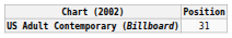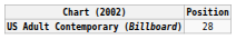 <table class="wikitable plainrowheaders" style="text-align:center">
 <tr>
 <th scope="col">Chart (2002)</th>
 <th scope="col">Position</th>
 </tr>
 <tr>
 <th scope="row">US Adult Contemporary (<em>Billboard</em>)</th>
-<td>31</td>
+<td>28</td>
 </tr>
 </table>
